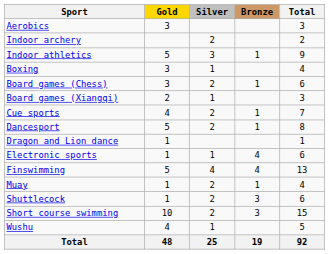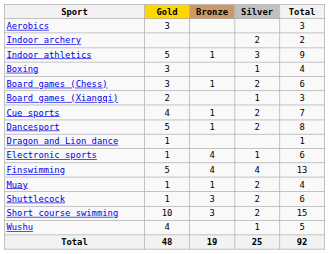 <table class="wikitable" style="text-align:center;">
 <tr>
 <th width=200>Sport</th>
 <td style="background:gold; width:60px;"><strong>Gold</strong></td>
+<td style="background:#c96; width:60px;"><strong>Bronze</strong></td>
 <td style="background:silver; width:60px;"><strong>Silver</strong></td>
-<td style="background:#c96; width:60px;"><strong>Bronze</strong></td>
 <th width=60>Total</th>
 </tr>
 <tr>
 <td align=left><a href='#'>Aerobics</a></td>
 <td>3</td>
 <td></td>
 <td></td>
 <td>3</td>
 </tr>
 <tr>
 <td align=left><a href='#'>Indoor archery</a></td>
 <td></td>
+<td></td>
 <td>2</td>
-<td></td>
 <td>2</td>
 </tr>
 <tr>
 <td align=left><a href='#'>Indoor athletics</a></td>
 <td>5</td>
+<td>1</td>
 <td>3</td>
-<td>1</td>
 <td>9</td>
 </tr>
 <tr>
 <td align=left><a href='#'>Boxing</a></td>
 <td>3</td>
+<td></td>
 <td>1</td>
-<td></td>
 <td>4</td>
 </tr>
 <tr>
 <td align=left><a href='#'>Board games (Chess)</a></td>
 <td>3</td>
+<td>1</td>
 <td>2</td>
-<td>1</td>
 <td>6</td>
 </tr>
 <tr>
 <td align=left><a href='#'>Board games (Xiangqi)</a></td>
 <td>2</td>
+<td></td>
 <td>1</td>
-<td></td>
 <td>3</td>
 </tr>
 <tr>
 <td align=left><a href='#'>Cue sports</a></td>
 <td>4</td>
+<td>1</td>
 <td>2</td>
-<td>1</td>
 <td>7</td>
 </tr>
 <tr>
 <td align=left><a href='#'>Dancesport</a></td>
 <td>5</td>
+<td>1</td>
 <td>2</td>
-<td>1</td>
 <td>8</td>
 </tr>
 <tr>
 <td align=left><a href='#'>Dragon and Lion dance</a></td>
 <td>1</td>
 <td></td>
 <td></td>
 <td>1</td>
 </tr>
 <tr>
 <td align=left><a href='#'>Electronic sports</a></td>
 <td>1</td>
+<td>4</td>
 <td>1</td>
-<td>4</td>
 <td>6</td>
 </tr>
 <tr>
 <td align=left><a href='#'>Finswimming</a></td>
 <td>5</td>
 <td>4</td>
 <td>4</td>
 <td>13</td>
 </tr>
 <tr>
 <td align=left><a href='#'>Muay</a></td>
 <td>1</td>
+<td>1</td>
 <td>2</td>
-<td>1</td>
 <td>4</td>
 </tr>
 <tr>
 <td align=left><a href='#'>Shuttlecock</a></td>
 <td>1</td>
+<td>3</td>
 <td>2</td>
-<td>3</td>
 <td>6</td>
 </tr>
 <tr>
 <td align=left><a href='#'>Short course swimming</a></td>
 <td>10</td>
+<td>3</td>
 <td>2</td>
-<td>3</td>
 <td>15</td>
 </tr>
 <tr>
 <td align=left><a href='#'>Wushu</a></td>
 <td>4</td>
+<td></td>
 <td>1</td>
-<td></td>
 <td>5</td>
 </tr>
 <tr>
 <th>Total</th>
 <th>48</th>
+<th>19</th>
 <th>25</th>
-<th>19</th>
 <th>92</th>
 </tr>
 </table>
